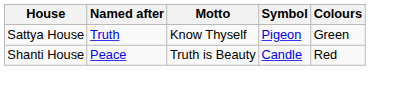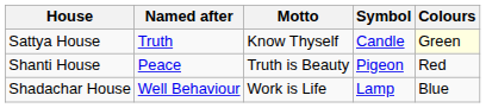 <table class="wikitable">
 <tr>
 <th>House</th>
 <th>Named after</th>
 <th>Motto</th>
 <th>Symbol</th>
 <th>Colours</th>
 </tr>
 <tr>
 <td>Sattya House</td>
 <td><a href='#'>Truth</a></td>
 <td>Know Thyself</td>
-<td><a href='#'>Pigeon</a></td>
-<td>Green</td>
+<td><a href='#'>Candle</a></td>
+<td style="background: lightyellow;">Green</td>
 </tr>
 <tr>
 <td>Shanti House</td>
 <td><a href='#'>Peace</a></td>
 <td>Truth is Beauty</td>
-<td><a href='#'>Candle</a></td>
+<td><a href='#'>Pigeon</a></td>
 <td>Red</td>
 </tr>
+<tr>
+<td>Shadachar House</td>
+<td><a href='#'>Well Behaviour</a></td>
+<td>Work is Life</td>
+<td><a href='#'>Lamp</a></td>
+<td>Blue</td>
+</tr>
 </table>
